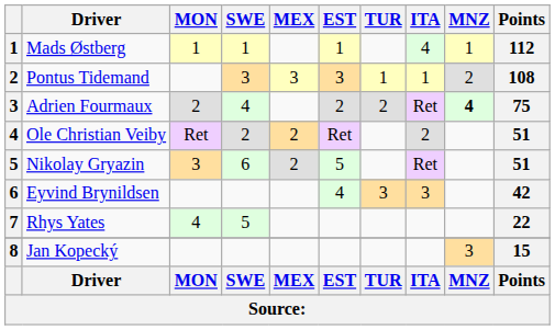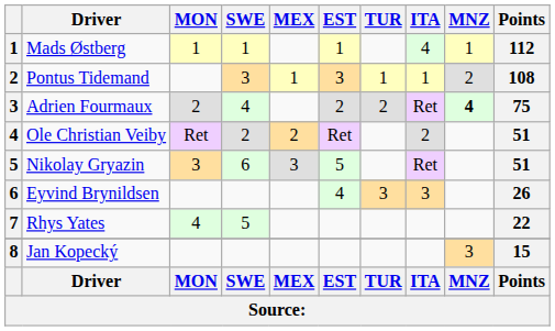 <table class="wikitable" style="font-size: 85%; text-align: center">
 <tr valign="top">
 <th valign="middle"></th>
 <th valign="middle">Driver</th>
 <th><a href='#'>MON</a><br></th>
 <th><a href='#'>SWE</a><br></th>
 <th><a href='#'>MEX</a><br></th>
 <th><a href='#'>EST</a><br></th>
 <th><a href='#'>TUR</a><br></th>
 <th><a href='#'>ITA</a><br></th>
 <th><a href='#'>MNZ</a><br></th>
 <th valign="middle">Points</th>
 </tr>
 <tr>
 <th>1</th>
 <td align="left"> <a href='#'>Mads Østberg</a></td>
 <td style="background:#ffffbf">1</td>
 <td style="background:#ffffbf">1</td>
 <td></td>
 <td style="background:#ffffbf">1</td>
 <td></td>
 <td style="background:#dfffdf">4</td>
 <td style="background:#ffffbf">1</td>
 <th>112</th>
 </tr>
 <tr>
 <th>2</th>
 <td align="left"> <a href='#'>Pontus Tidemand</a></td>
 <td></td>
 <td style="background:#ffdf9f">3</td>
-<td style="background:#ffffbf">3</td>
+<td style="background:#ffffbf">1</td>
 <td style="background:#ffdf9f">3</td>
 <td style="background:#ffffbf">1</td>
 <td style="background:#ffffbf">1</td>
 <td style="background:#dfdfdf">2</td>
 <th>108</th>
 </tr>
 <tr>
 <th>3</th>
 <td align="left"> <a href='#'>Adrien Fourmaux</a></td>
 <td style="background:#dfdfdf">2</td>
 <td style="background:#dfffdf">4</td>
 <td></td>
 <td style="background:#dfdfdf">2</td>
 <td style="background:#dfdfdf">2</td>
 <td style="background:#efcfff">Ret</td>
 <td style="background:#dfffdf"><strong>4</strong></td>
 <th>75</th>
 </tr>
 <tr>
 <th>4</th>
 <td align="left" nowrap> <a href='#'>Ole Christian Veiby</a></td>
 <td style="background:#efcfff">Ret</td>
 <td style="background:#dfdfdf">2</td>
 <td style="background:#ffdf9f">2</td>
 <td style="background:#efcfff">Ret</td>
 <td></td>
 <td style="background:#dfdfdf">2</td>
 <td></td>
 <th>51</th>
 </tr>
 <tr>
 <th>5</th>
 <td align="left"> <a href='#'>Nikolay Gryazin</a></td>
 <td style="background:#ffdf9f">3</td>
 <td style="background:#dfffdf">6</td>
-<td style="background:#dfdfdf">2</td>
+<td style="background:#dfdfdf">3</td>
 <td style="background:#dfffdf">5</td>
 <td></td>
 <td style="background:#efcfff">Ret</td>
 <td></td>
 <th>51</th>
 </tr>
 <tr>
 <th>6</th>
 <td align="left"> <a href='#'>Eyvind Brynildsen</a></td>
 <td></td>
 <td></td>
 <td></td>
 <td style="background:#dfffdf">4</td>
 <td style="background:#ffdf9f">3</td>
 <td style="background:#ffdf9f">3</td>
 <td></td>
-<th>42</th>
+<th>26</th>
 </tr>
 <tr>
 <th>7</th>
 <td align="left"> <a href='#'>Rhys Yates</a></td>
 <td style="background:#dfffdf">4</td>
 <td style="background:#dfffdf">5</td>
 <td></td>
 <td></td>
 <td></td>
 <td></td>
 <td></td>
 <th>22</th>
 </tr>
 <tr>
 </tr>
 <tr>
 <th>8</th>
 <td align="left"> <a href='#'>Jan Kopecký</a></td>
 <td></td>
 <td></td>
 <td></td>
 <td></td>
 <td></td>
 <td></td>
 <td style="background:#ffdf9f">3</td>
 <th>15</th>
 </tr>
 <tr>
 <th valign="middle"></th>
 <th valign="middle">Driver</th>
 <th><a href='#'>MON</a><br></th>
 <th><a href='#'>SWE</a><br></th>
 <th><a href='#'>MEX</a><br></th>
 <th><a href='#'>EST</a><br></th>
 <th><a href='#'>TUR</a><br></th>
 <th><a href='#'>ITA</a><br></th>
 <th><a href='#'>MNZ</a><br></th>
 <th valign="middle">Points</th>
 </tr>
 <tr>
 <th colspan="10">Source:</th>
 </tr>
 </table>
